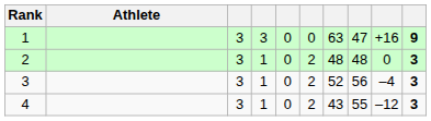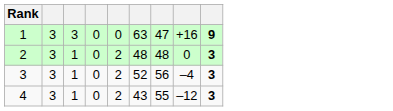 <table class=wikitable style="text-align:center">
 <tr>
 <th width=20>Rank</th>
-<th width=200>Athlete</th>
 <th width=20></th>
 <th width=20></th>
 <th width=20></th>
 <th width=20></th>
 <th width=20></th>
 <th width=20></th>
 <th width=20></th>
 <th width=20></th>
 </tr>
 <tr bgcolor="#ccffcc">
 <td>1</td>
-<td align=left></td>
 <td>3</td>
 <td>3</td>
 <td>0</td>
 <td>0</td>
 <td>63</td>
 <td>47</td>
 <td>+16</td>
 <td><strong>9</strong></td>
 </tr>
 <tr bgcolor="#ccffcc">
 <td>2</td>
-<td align=left></td>
 <td>3</td>
 <td>1</td>
 <td>0</td>
 <td>2</td>
 <td>48</td>
 <td>48</td>
 <td>0</td>
 <td><strong>3</strong></td>
 </tr>
 <tr>
 <td>3</td>
-<td align=left></td>
 <td>3</td>
 <td>1</td>
 <td>0</td>
 <td>2</td>
 <td>52</td>
 <td>56</td>
 <td>–4</td>
 <td><strong>3</strong></td>
 </tr>
 <tr>
 <td>4</td>
-<td align=left></td>
 <td>3</td>
 <td>1</td>
 <td>0</td>
 <td>2</td>
 <td>43</td>
 <td>55</td>
 <td>–12</td>
 <td><strong>3</strong></td>
 </tr>
 </table>
